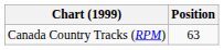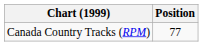 <table class="wikitable">
 <tr>
 <th scope="col">Chart (1999)</th>
 <th scope="col">Position</th>
 </tr>
 <tr>
 <td>Canada Country Tracks (<em><a href='#'>RPM</a></em>)</td>
-<td style="text-align:center;">63</td>
+<td style="text-align:center;">77</td>
 </tr>
 </table>
